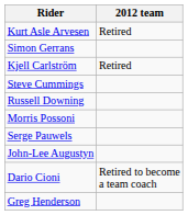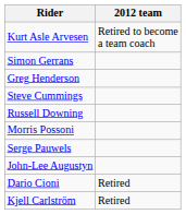 <table class="wikitable">
 <tr>
 <th>Rider</th>
 <th>2012 team</th>
 </tr>
 <tr>
 <td><a href='#'>Kurt Asle Arvesen</a></td>
-<td>Retired</td>
+<td>Retired to become<br> a team coach</td>
 </tr>
 <tr>
 <td><a href='#'>Simon Gerrans</a></td>
 <td></td>
 </tr>
 <tr>
-<td><a href='#'>Kjell Carlström</a></td>
-<td>Retired</td>
+<td><a href='#'>Greg Henderson</a></td>
+<td></td>
 </tr>
 <tr>
 <td><a href='#'>Steve Cummings</a></td>
 <td></td>
 </tr>
 <tr>
 <td><a href='#'>Russell Downing</a></td>
 <td></td>
 </tr>
 <tr>
 <td><a href='#'>Morris Possoni</a></td>
 <td></td>
 </tr>
 <tr>
 <td><a href='#'>Serge Pauwels</a></td>
 <td></td>
 </tr>
 <tr>
 <td><a href='#'>John-Lee Augustyn</a></td>
 <td></td>
 </tr>
 <tr>
 <td><a href='#'>Dario Cioni</a></td>
-<td>Retired to become<br> a team coach</td>
+<td>Retired</td>
 </tr>
 <tr>
-<td><a href='#'>Greg Henderson</a></td>
-<td></td>
+<td><a href='#'>Kjell Carlström</a></td>
+<td>Retired</td>
 </tr>
 </table>
